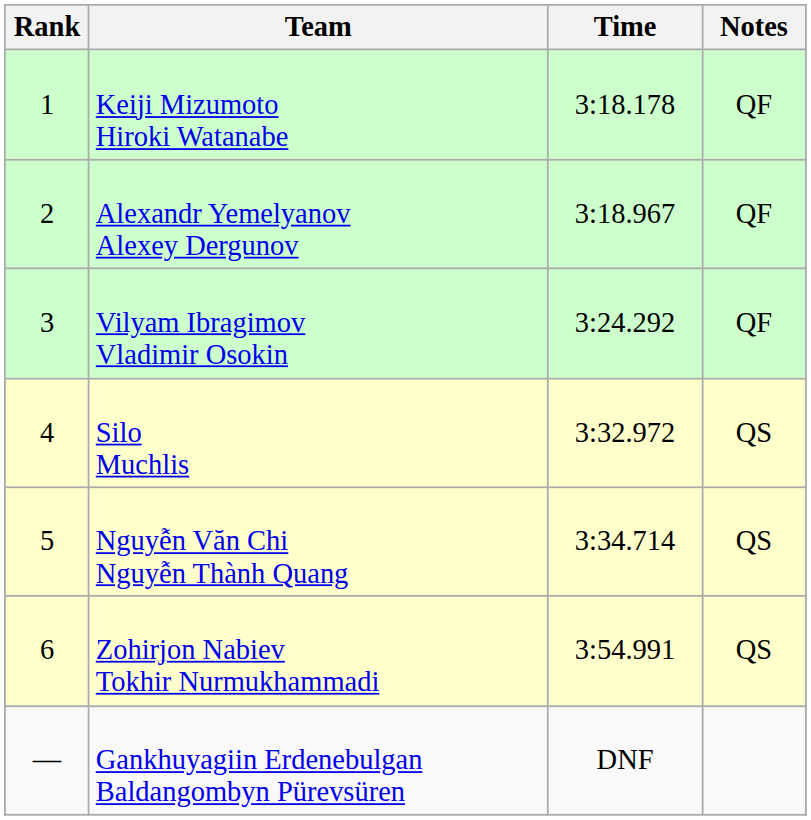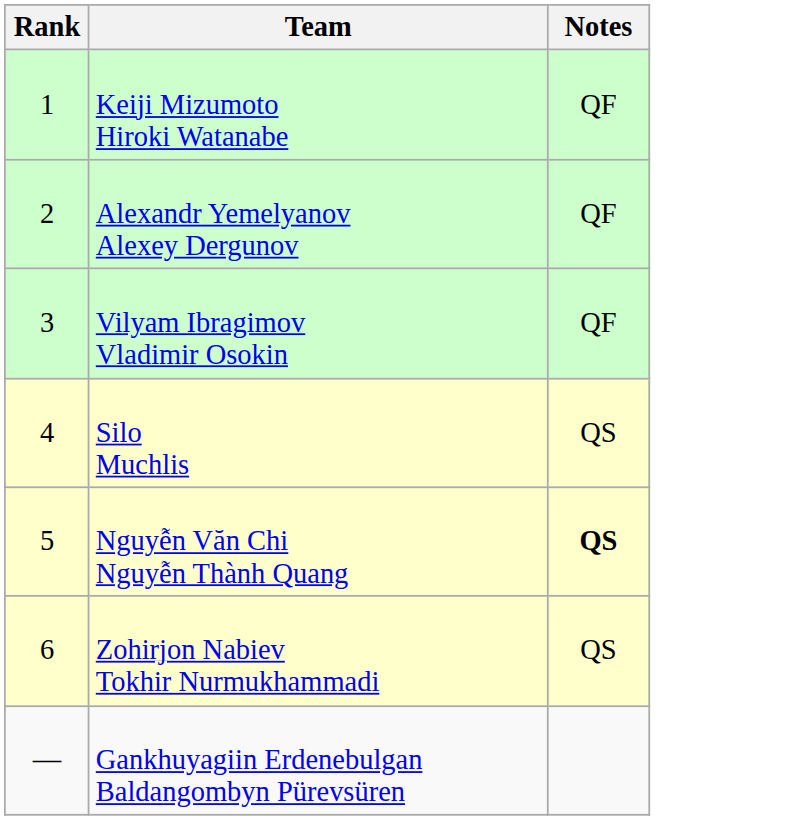 <table class=wikitable style="text-align:center">
 <tr>
 <th width=40>Rank</th>
 <th width=250>Team</th>
-<th width=80>Time</th>
 <th width=50>Notes</th>
 </tr>
 <tr bgcolor="ccffcc">
 <td>1</td>
 <td align=left><br><a href='#'>Keiji Mizumoto</a><br><a href='#'>Hiroki Watanabe</a></td>
-<td>3:18.178</td>
 <td>QF</td>
 </tr>
 <tr bgcolor="ccffcc">
 <td>2</td>
 <td align=left><br><a href='#'>Alexandr Yemelyanov</a><br><a href='#'>Alexey Dergunov</a></td>
-<td>3:18.967</td>
 <td>QF</td>
 </tr>
 <tr bgcolor="ccffcc">
 <td>3</td>
 <td align=left><br><a href='#'>Vilyam Ibragimov</a><br><a href='#'>Vladimir Osokin</a></td>
-<td>3:24.292</td>
 <td>QF</td>
 </tr>
 <tr bgcolor="#ffffcc">
 <td>4</td>
 <td align=left><br><a href='#'>Silo</a><br><a href='#'>Muchlis</a></td>
-<td>3:32.972</td>
 <td>QS</td>
 </tr>
 <tr bgcolor="#ffffcc">
 <td>5</td>
 <td align=left><br><a href='#'>Nguyễn Văn Chi</a><br><a href='#'>Nguyễn Thành Quang</a></td>
-<td>3:34.714</td>
-<td>QS</td>
+<td><strong>QS</strong></td>
 </tr>
 <tr bgcolor="#ffffcc">
 <td>6</td>
 <td align=left><br><a href='#'>Zohirjon Nabiev</a><br><a href='#'>Tokhir Nurmukhammadi</a></td>
-<td>3:54.991</td>
 <td>QS</td>
 </tr>
 <tr>
 <td>—</td>
 <td align=left><br><a href='#'>Gankhuyagiin Erdenebulgan</a><br><a href='#'>Baldangombyn Pürevsüren</a></td>
-<td>DNF</td>
 <td></td>
 </tr>
 </table>
